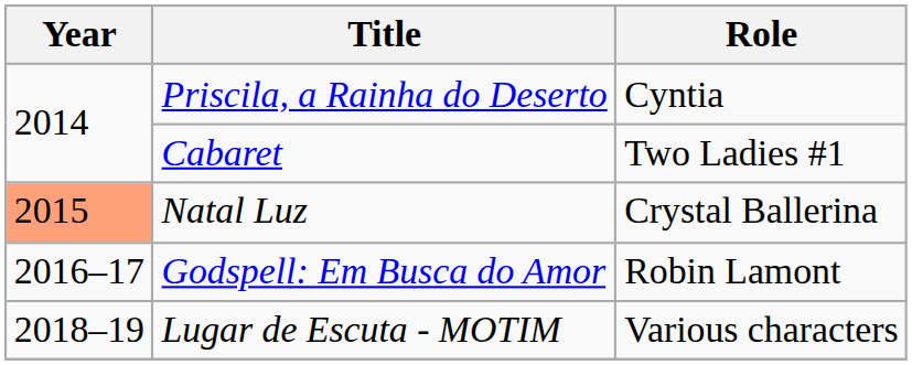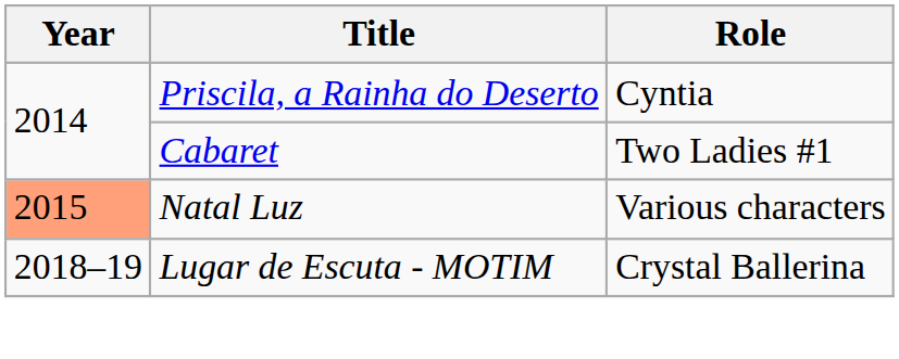 <table class="wikitable">
 <tr>
 <th>Year</th>
 <th>Title</th>
 <th>Role</th>
 </tr>
 <tr>
 <td rowspan="2">2014</td>
 <td><em><a href='#'>Priscila, a Rainha do Deserto</a></em></td>
 <td>Cyntia</td>
 </tr>
 <tr>
 <td><em><a href='#'>Cabaret</a></em></td>
 <td>Two Ladies #1</td>
 </tr>
 <tr>
 <td style="background: lightsalmon;">2015</td>
 <td><em>Natal Luz</em> </td>
-<td>Crystal Ballerina</td>
-</tr>
-<tr>
-<td>2016–17</td>
-<td><em><a href='#'>Godspell: Em Busca do Amor</a></em></td>
-<td>Robin Lamont</td>
+<td>Various characters</td>
 </tr>
 <tr>
 <td>2018–19</td>
 <td><em>Lugar de Escuta - MOTIM</em></td>
-<td>Various characters</td>
+<td>Crystal Ballerina</td>
 </tr>
 <tr>
 </tr>
 </table>
